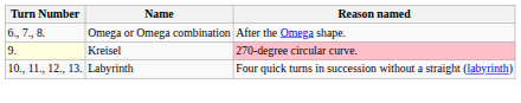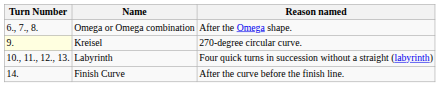 <table class="wikitable">
 <tr>
 <th>Turn Number</th>
 <th>Name</th>
 <th>Reason named</th>
 </tr>
 <tr>
 <td>6., 7., 8.</td>
 <td>Omega or Omega combination</td>
 <td>After the <a href='#'>Omega</a> shape.</td>
 </tr>
 <tr>
 <td style="background: lightyellow;">9.</td>
 <td>Kreisel</td>
-<td style="background: pink;">270-degree circular curve.</td>
+<td>270-degree circular curve.</td>
 </tr>
 <tr>
 <td>10., 11., 12., 13.</td>
 <td>Labyrinth</td>
 <td>Four quick turns in succession without a straight (<a href='#'>labyrinth</a>)</td>
 </tr>
+<tr>
+<td>14.</td>
+<td>Finish Curve</td>
+<td>After the curve before the finish line.</td>
+</tr>
 </table>
